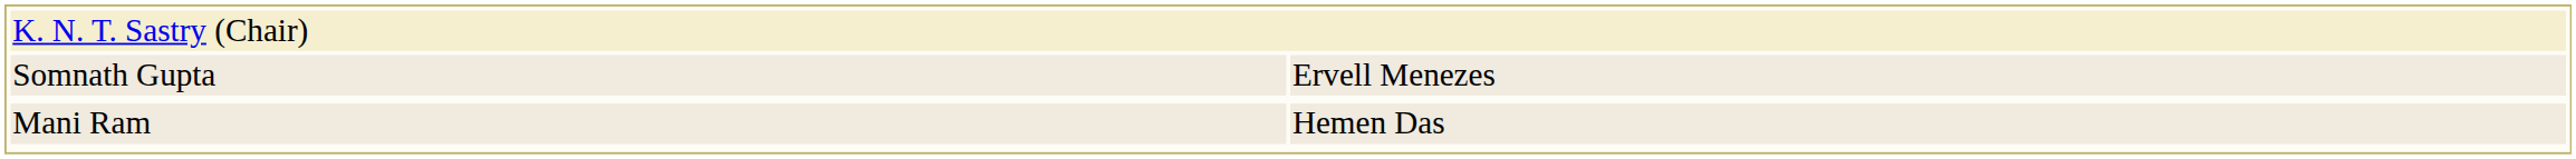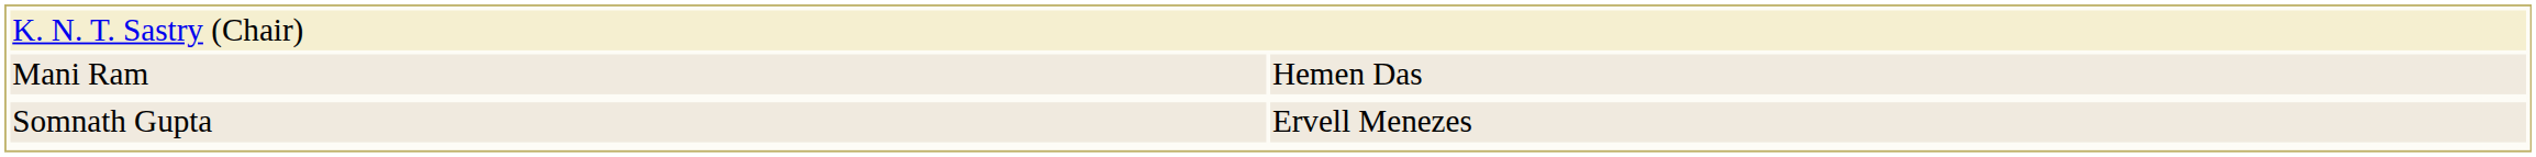 <table style="width:100%;border: 1px solid #BEB168;background-color:#FDFCF6;">
 <tr>
 <td colspan="2" style="background-color:#F5EFD0;"> <a href='#'>K. N. T. Sastry</a> (Chair)</td>
+</tr>
+<tr style="background-color:#F0EADF;">
+<td style="width:50%"> Mani Ram</td>
+<td style="width:50%"> Hemen Das</td>
+</tr>
+<tr style="vertical-align:top;">
 </tr>
 <tr style="background-color:#F0EADF;">
 <td style="width:50%"> Somnath Gupta</td>
 <td style="width:50%"> Ervell Menezes</td>
 </tr>
 <tr style="vertical-align:top;">
 </tr>
-<tr style="background-color:#F0EADF;">
-<td style="width:50%"> Mani Ram</td>
-<td style="width:50%"> Hemen Das</td>
-</tr>
-<tr style="vertical-align:top;">
-</tr>
 </table>
